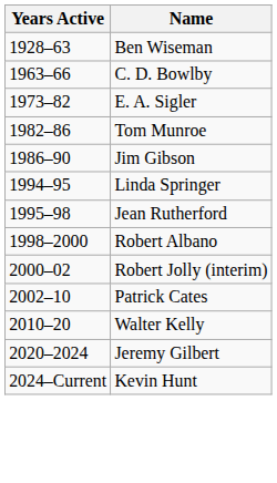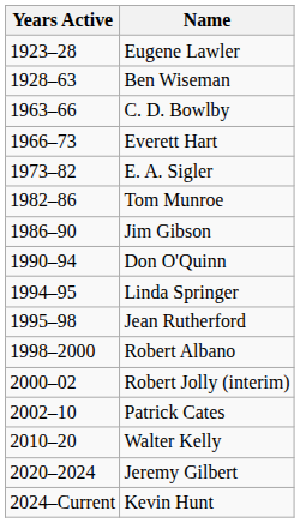 <table class="wikitable">
 <tr>
 <th>Years Active</th>
 <th>Name</th>
+</tr>
+<tr>
+<td>1923–28</td>
+<td>Eugene Lawler</td>
 </tr>
 <tr>
 <td>1928–63</td>
 <td>Ben Wiseman</td>
 </tr>
 <tr>
 <td>1963–66</td>
 <td>C. D. Bowlby</td>
+</tr>
+<tr>
+<td>1966–73</td>
+<td>Everett Hart</td>
 </tr>
 <tr>
 <td>1973–82</td>
 <td>E. A. Sigler</td>
 </tr>
 <tr>
 <td>1982–86</td>
 <td>Tom Munroe</td>
 </tr>
 <tr>
 <td>1986–90</td>
 <td>Jim Gibson</td>
+</tr>
+<tr>
+<td>1990–94</td>
+<td>Don O'Quinn</td>
 </tr>
 <tr>
 <td>1994–95</td>
 <td>Linda Springer</td>
 </tr>
 <tr>
 <td>1995–98</td>
 <td>Jean Rutherford</td>
 </tr>
 <tr>
 <td>1998–2000</td>
 <td>Robert Albano</td>
 </tr>
 <tr>
 <td>2000–02</td>
 <td>Robert Jolly (interim)</td>
 </tr>
 <tr>
 <td>2002–10</td>
 <td>Patrick Cates</td>
 </tr>
 <tr>
 <td>2010–20</td>
 <td>Walter Kelly</td>
 </tr>
 <tr>
 <td>2020–2024</td>
 <td>Jeremy Gilbert</td>
 </tr>
 <tr>
 <td>2024–Current</td>
 <td>Kevin Hunt</td>
 </tr>
 </table>
